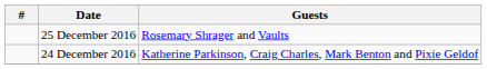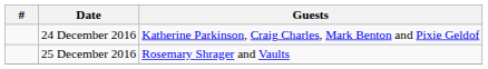 <table class="wikitable">
 <tr>
 <th style="width:7%;">#</th>
 <th>Date</th>
 <th>Guests</th>
 </tr>
 <tr>
 <td></td>
+<td>24 December 2016</td>
+<td><a href='#'>Katherine Parkinson</a>, <a href='#'>Craig Charles</a>, <a href='#'>Mark Benton</a> and <a href='#'>Pixie Geldof</a></td>
+</tr>
+<tr>
+<td></td>
 <td>25 December 2016</td>
 <td><a href='#'>Rosemary Shrager</a> and <a href='#'>Vaults</a></td>
 </tr>
 <tr>
-<td></td>
-<td>24 December 2016</td>
-<td><a href='#'>Katherine Parkinson</a>, <a href='#'>Craig Charles</a>, <a href='#'>Mark Benton</a> and <a href='#'>Pixie Geldof</a></td>
-</tr>
-<tr>
 </tr>
 </table>
